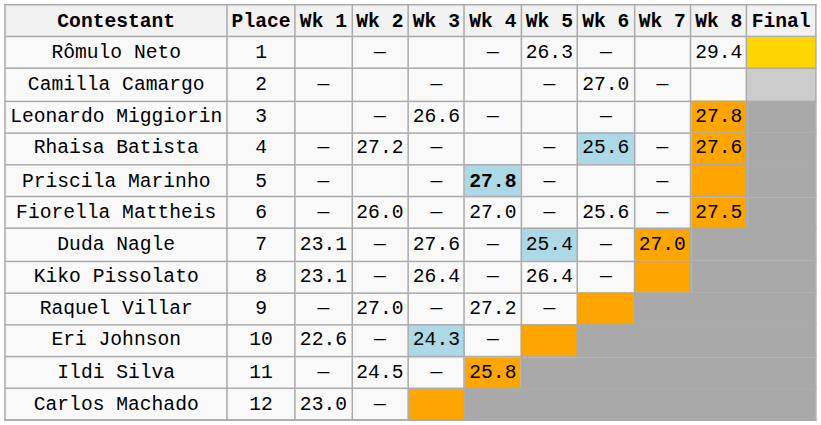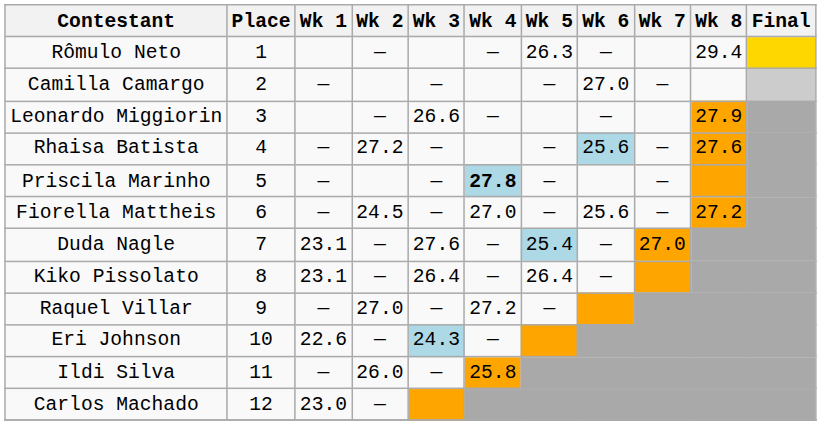 <table class="wikitable sortable"  style="margin:auto; text-align:center; white-space:nowrap; width:30%;">
 <tr>
 <th>Contestant</th>
 <th>Place</th>
 <th>Wk 1</th>
 <th>Wk 2</th>
 <th>Wk 3</th>
 <th>Wk 4</th>
 <th>Wk 5</th>
 <th>Wk 6</th>
 <th>Wk 7</th>
 <th>Wk 8</th>
 <th>Final</th>
 </tr>
 <tr>
 <td>Rômulo Neto</td>
 <td>1</td>
 <td><strong></strong></td>
 <td>—</td>
 <td><strong></strong></td>
 <td>—</td>
 <td>26.3</td>
 <td>—</td>
 <td><strong></strong></td>
 <td>29.4</td>
 <td bgcolor="FFD700"><strong></strong></td>
 </tr>
 <tr>
 <td>Camilla Camargo</td>
 <td>2</td>
 <td>—</td>
 <td><strong></strong></td>
 <td>—</td>
 <td><strong></strong></td>
 <td>—</td>
 <td>27.0</td>
 <td>—</td>
 <td><strong></strong></td>
 <td bgcolor="CCCCCC"><em></em></td>
 </tr>
 <tr>
 <td>Leonardo Miggiorin</td>
 <td>3</td>
 <td><em></em></td>
 <td>—</td>
 <td>26.6</td>
 <td>—</td>
 <td><strong></strong></td>
 <td>—</td>
 <td><strong></strong></td>
-<td bgcolor="FFA500">27.8</td>
+<td bgcolor="FFA500">27.9</td>
 <td bgcolor="A9A9A9"></td>
 </tr>
 <tr>
 <td>Rhaisa Batista</td>
 <td>4</td>
 <td>—</td>
 <td>27.2</td>
 <td>—</td>
 <td><em></em></td>
 <td>—</td>
 <td bgcolor="ADD8E6">25.6</td>
 <td>—</td>
 <td bgcolor="FFA500">27.6</td>
 <td bgcolor="A9A9A9"></td>
 </tr>
 <tr>
 <td>Priscila Marinho</td>
 <td>5</td>
 <td>—</td>
 <td><em></em></td>
 <td>—</td>
 <td bgcolor="ADD8E6"><strong>27.8</strong></td>
 <td>—</td>
 <td><strong></strong></td>
 <td>—</td>
 <td bgcolor="FFA500"><em></em></td>
 <td bgcolor="A9A9A9"></td>
 </tr>
 <tr>
 <td>Fiorella Mattheis</td>
 <td>6</td>
 <td>—</td>
-<td>26.0</td>
+<td>24.5</td>
 <td>—</td>
 <td>27.0</td>
 <td>—</td>
 <td>25.6</td>
 <td>—</td>
-<td bgcolor="FFA500">27.5</td>
+<td bgcolor="FFA500">27.2</td>
 <td bgcolor="A9A9A9"></td>
 </tr>
 <tr>
 <td>Duda Nagle</td>
 <td>7</td>
 <td>23.1</td>
 <td>—</td>
 <td>27.6</td>
 <td>—</td>
 <td bgcolor="ADD8E6">25.4</td>
 <td>—</td>
 <td bgcolor="FFA500">27.0</td>
 <td bgcolor="A9A9A9" colspan=2></td>
 </tr>
 <tr>
 <td>Kiko Pissolato</td>
 <td>8</td>
 <td>23.1</td>
 <td>—</td>
 <td>26.4</td>
 <td>—</td>
 <td>26.4</td>
 <td>—</td>
 <td bgcolor="FFA500"><em></em></td>
 <td bgcolor="A9A9A9" colspan=2></td>
 </tr>
 <tr>
 <td>Raquel Villar</td>
 <td>9</td>
 <td>—</td>
 <td>27.0</td>
 <td>—</td>
 <td>27.2</td>
 <td>—</td>
 <td bgcolor="FFA500"><em></em></td>
 <td bgcolor="A9A9A9" colspan=3></td>
 </tr>
 <tr>
 <td>Eri Johnson</td>
 <td>10</td>
 <td>22.6</td>
 <td>—</td>
 <td bgcolor="ADD8E6">24.3</td>
 <td>—</td>
 <td bgcolor="FFA500"><em></em></td>
 <td bgcolor="A9A9A9" colspan=4></td>
 </tr>
 <tr>
 <td>Ildi Silva</td>
 <td>11</td>
 <td>—</td>
-<td>24.5</td>
+<td>26.0</td>
 <td>—</td>
 <td bgcolor="FFA500">25.8</td>
 <td bgcolor="A9A9A9" colspan=5></td>
 </tr>
 <tr>
 <td>Carlos Machado</td>
 <td>12</td>
 <td>23.0</td>
 <td>—</td>
 <td bgcolor="FFA500"><em></em></td>
 <td bgcolor="A9A9A9" colspan=6></td>
 </tr>
 <tr>
 </tr>
 </table>
